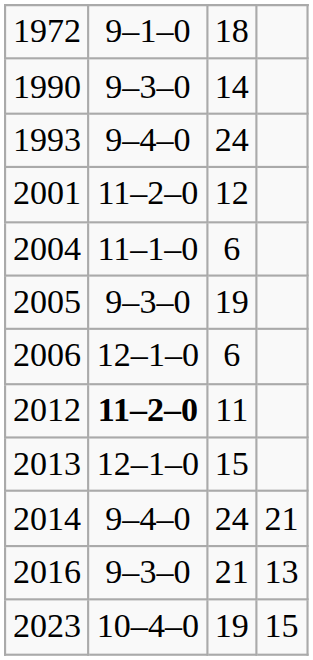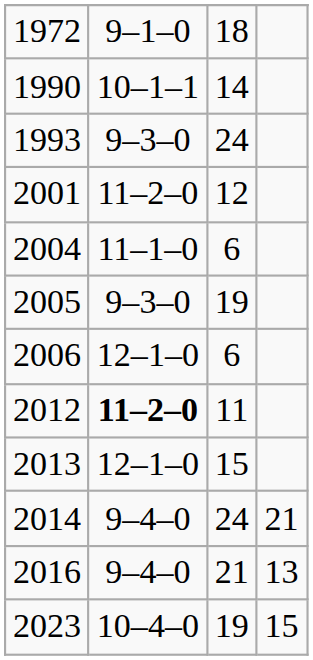 <table class="wikitable" style="text-align:center">
 <tr>
 </tr>
 <tr>
 <td>1972</td>
 <td>9–1–0</td>
 <td>18</td>
 <td></td>
 </tr>
 <tr>
 <td>1990</td>
-<td>9–3–0</td>
+<td>10–1–1</td>
 <td>14</td>
 <td></td>
 </tr>
 <tr>
 <td>1993</td>
-<td>9–4–0</td>
+<td>9–3–0</td>
 <td>24</td>
 <td></td>
 </tr>
 <tr>
 <td>2001</td>
 <td>11–2–0</td>
 <td>12</td>
 <td></td>
 </tr>
 <tr>
 <td>2004</td>
 <td>11–1–0</td>
 <td>6</td>
 <td></td>
 </tr>
 <tr>
 <td>2005</td>
 <td>9–3–0</td>
 <td>19</td>
 <td></td>
 </tr>
 <tr>
 <td>2006</td>
 <td>12–1–0</td>
 <td>6</td>
 <td></td>
 </tr>
 <tr>
 <td>2012</td>
 <td><strong>11–2–0</strong></td>
 <td>11</td>
 <td></td>
 </tr>
 <tr>
 <td>2013</td>
 <td>12–1–0</td>
 <td>15</td>
 <td></td>
 </tr>
 <tr>
 <td>2014</td>
 <td>9–4–0</td>
 <td>24</td>
 <td>21</td>
 </tr>
 <tr>
 <td>2016</td>
-<td>9–3–0</td>
+<td>9–4–0</td>
 <td>21</td>
 <td>13</td>
 </tr>
 <tr>
 <td>2023</td>
 <td>10–4–0</td>
 <td>19</td>
 <td>15</td>
 </tr>
 </table>
